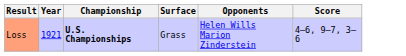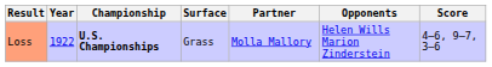 <table class="sortable wikitable">
 <tr>
 <th>Result</th>
 <th>Year</th>
 <th style="width:140px">Championship</th>
 <th style="width:50px">Surface</th>
+<th style="width:140px">Partner</th>
 <th style="width:140px">Opponents</th>
 <th style="width:100px" class="unsortable">Score</th>
 </tr>
 <tr style="background:#ccccff">
 <td style="background:#FFA07A">Loss</td>
-<td><a href='#'>1921</a></td>
+<td><a href='#'>1922</a></td>
 <td><strong>U.S. Championships</strong></td>
 <td>Grass</td>
+<td> <a href='#'>Molla Mallory</a></td>
 <td>  <a href='#'>Helen Wills</a> <br>  <a href='#'>Marion Zinderstein</a></td>
 <td>4–6, 9–7, 3–6</td>
 </tr>
 </table>
